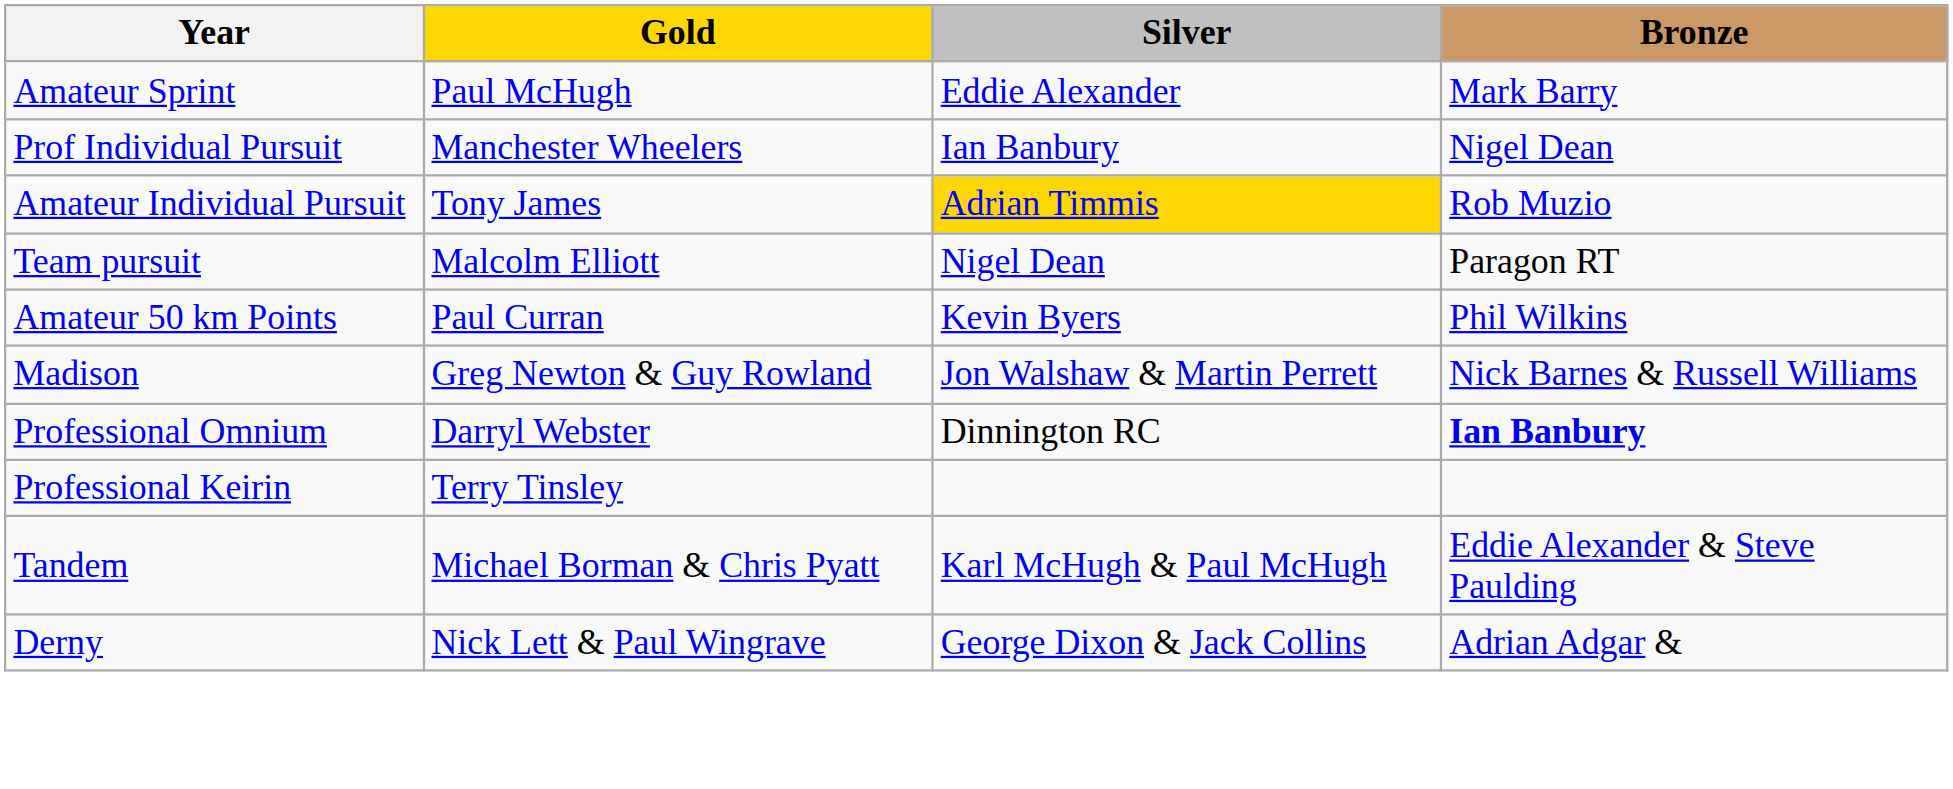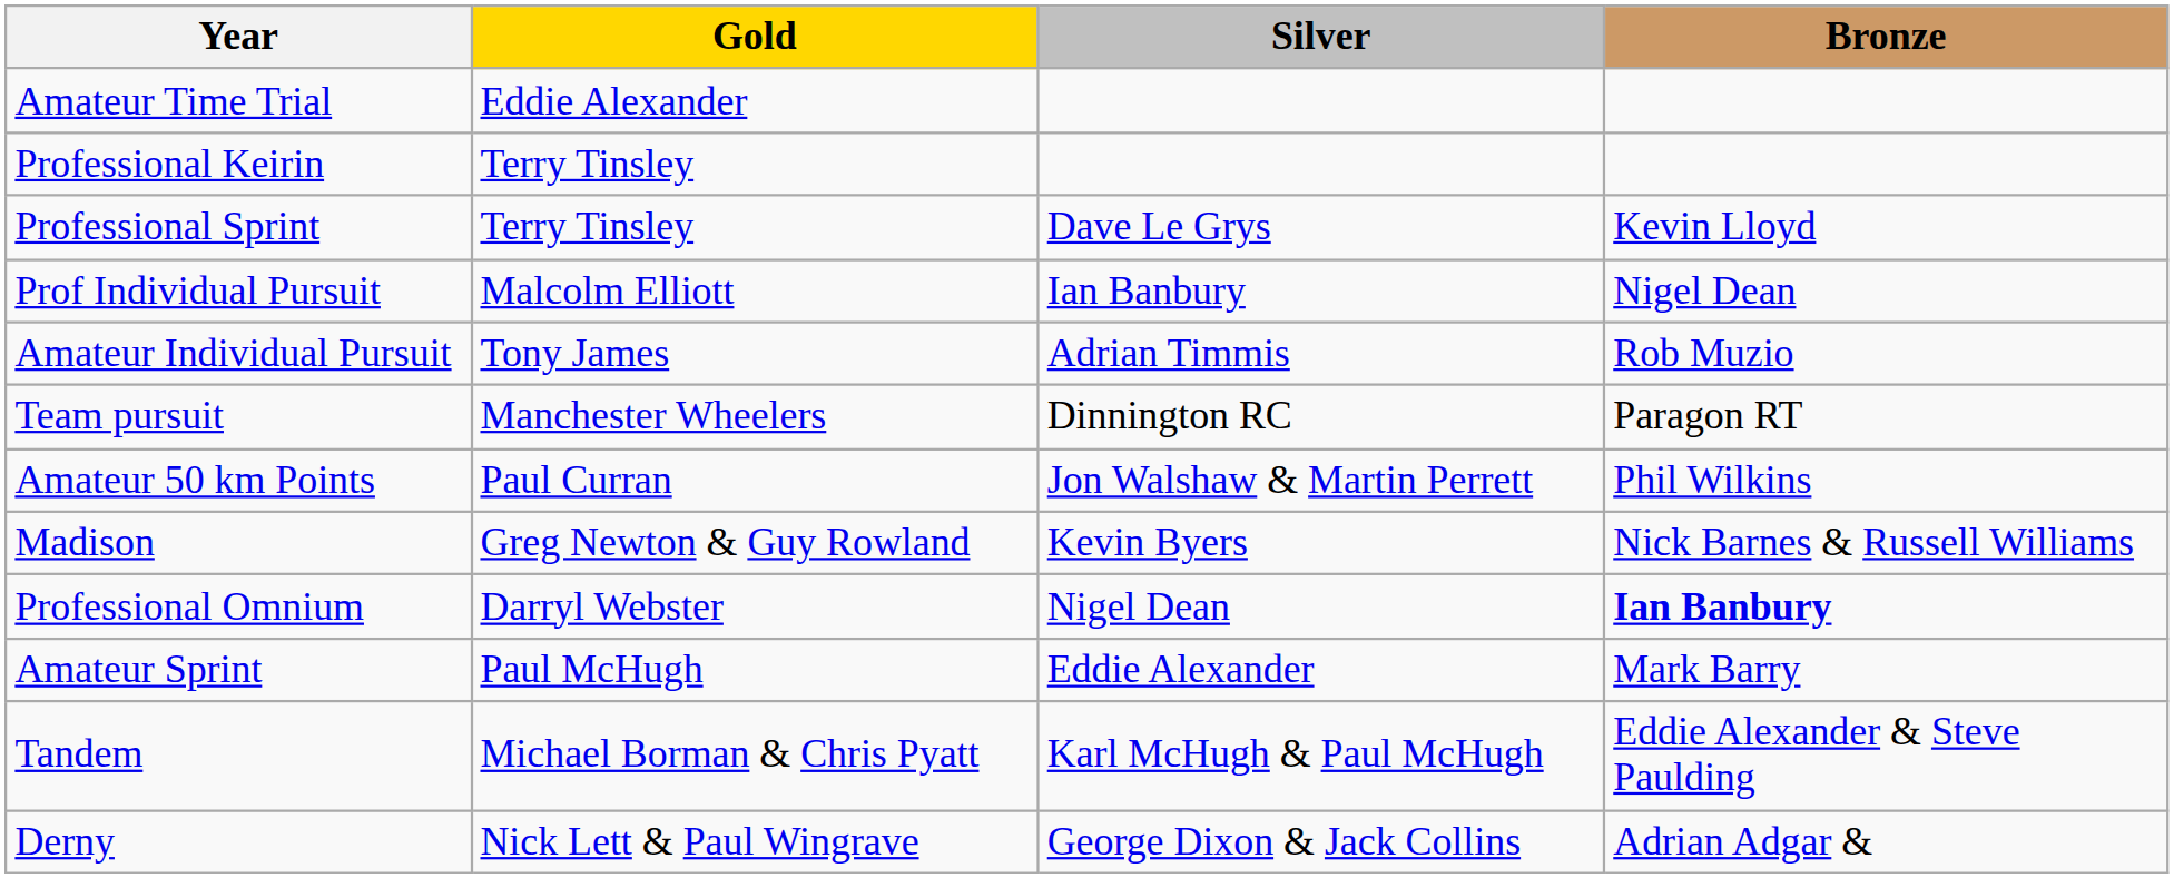 <table class="wikitable" style="font-size: 100%">
 <tr>
 <th width=200>Year</th>
 <th width=250 style="background-color: gold;">Gold</th>
 <th width=250 style="background-color: silver;">Silver</th>
 <th width=250 style="background-color: #cc9966;">Bronze</th>
 </tr>
 <tr>
-<td><a href='#'>Amateur Sprint</a></td>
-<td><a href='#'>Paul McHugh</a></td>
+<td><a href='#'>Amateur Time Trial</a></td>
 <td><a href='#'>Eddie Alexander</a></td>
-<td><a href='#'>Mark Barry</a></td>
+<td></td>
+<td></td>
+</tr>
+<tr>
+<td><a href='#'>Professional Keirin</a></td>
+<td><a href='#'>Terry Tinsley</a></td>
+<td></td>
+<td></td>
+</tr>
+<tr>
+<td><a href='#'>Professional Sprint</a></td>
+<td><a href='#'>Terry Tinsley</a></td>
+<td><a href='#'>Dave Le Grys</a></td>
+<td><a href='#'>Kevin Lloyd</a></td>
 </tr>
 <tr>
 <td><a href='#'>Prof Individual Pursuit</a></td>
-<td><a href='#'>Manchester Wheelers</a></td>
+<td><a href='#'>Malcolm Elliott</a></td>
 <td><a href='#'>Ian Banbury</a></td>
 <td><a href='#'>Nigel Dean</a></td>
 </tr>
 <tr>
 <td><a href='#'>Amateur Individual Pursuit</a></td>
 <td><a href='#'>Tony James</a></td>
-<td style="background: gold;"><a href='#'>Adrian Timmis</a></td>
+<td><a href='#'>Adrian Timmis</a></td>
 <td><a href='#'>Rob Muzio</a></td>
 </tr>
 <tr>
 <td><a href='#'>Team pursuit</a></td>
-<td><a href='#'>Malcolm Elliott</a></td>
-<td><a href='#'>Nigel Dean</a></td>
+<td><a href='#'>Manchester Wheelers</a></td>
+<td>Dinnington RC</td>
 <td>Paragon RT</td>
 </tr>
 <tr>
 <td><a href='#'>Amateur 50 km Points</a></td>
 <td><a href='#'>Paul Curran</a></td>
-<td><a href='#'>Kevin Byers</a></td>
+<td><a href='#'>Jon Walshaw</a> & <a href='#'>Martin Perrett</a></td>
 <td><a href='#'>Phil Wilkins</a></td>
 </tr>
 <tr>
 <td><a href='#'>Madison</a></td>
 <td><a href='#'>Greg Newton</a> & <a href='#'>Guy Rowland</a></td>
-<td><a href='#'>Jon Walshaw</a> & <a href='#'>Martin Perrett</a></td>
+<td><a href='#'>Kevin Byers</a></td>
 <td><a href='#'>Nick Barnes</a> & <a href='#'>Russell Williams</a></td>
 </tr>
 <tr>
 <td><a href='#'>Professional Omnium</a></td>
 <td><a href='#'>Darryl Webster</a></td>
-<td>Dinnington RC</td>
+<td><a href='#'>Nigel Dean</a></td>
 <td><strong><a href='#'>Ian Banbury</a></strong></td>
 </tr>
 <tr>
-<td><a href='#'>Professional Keirin</a></td>
-<td><a href='#'>Terry Tinsley</a></td>
-<td></td>
-<td></td>
+<td><a href='#'>Amateur Sprint</a></td>
+<td><a href='#'>Paul McHugh</a></td>
+<td><a href='#'>Eddie Alexander</a></td>
+<td><a href='#'>Mark Barry</a></td>
 </tr>
 <tr>
 <td><a href='#'>Tandem</a></td>
 <td><a href='#'>Michael Borman</a> & <a href='#'>Chris Pyatt</a></td>
 <td><a href='#'>Karl McHugh</a> & <a href='#'>Paul McHugh</a></td>
 <td><a href='#'>Eddie Alexander</a> & <a href='#'>Steve Paulding</a></td>
 </tr>
 <tr>
 <td><a href='#'>Derny</a></td>
 <td><a href='#'>Nick Lett</a> & <a href='#'>Paul Wingrave</a></td>
 <td><a href='#'>George Dixon</a> & <a href='#'>Jack Collins</a></td>
 <td><a href='#'>Adrian Adgar</a> &</td>
 </tr>
 </table>
